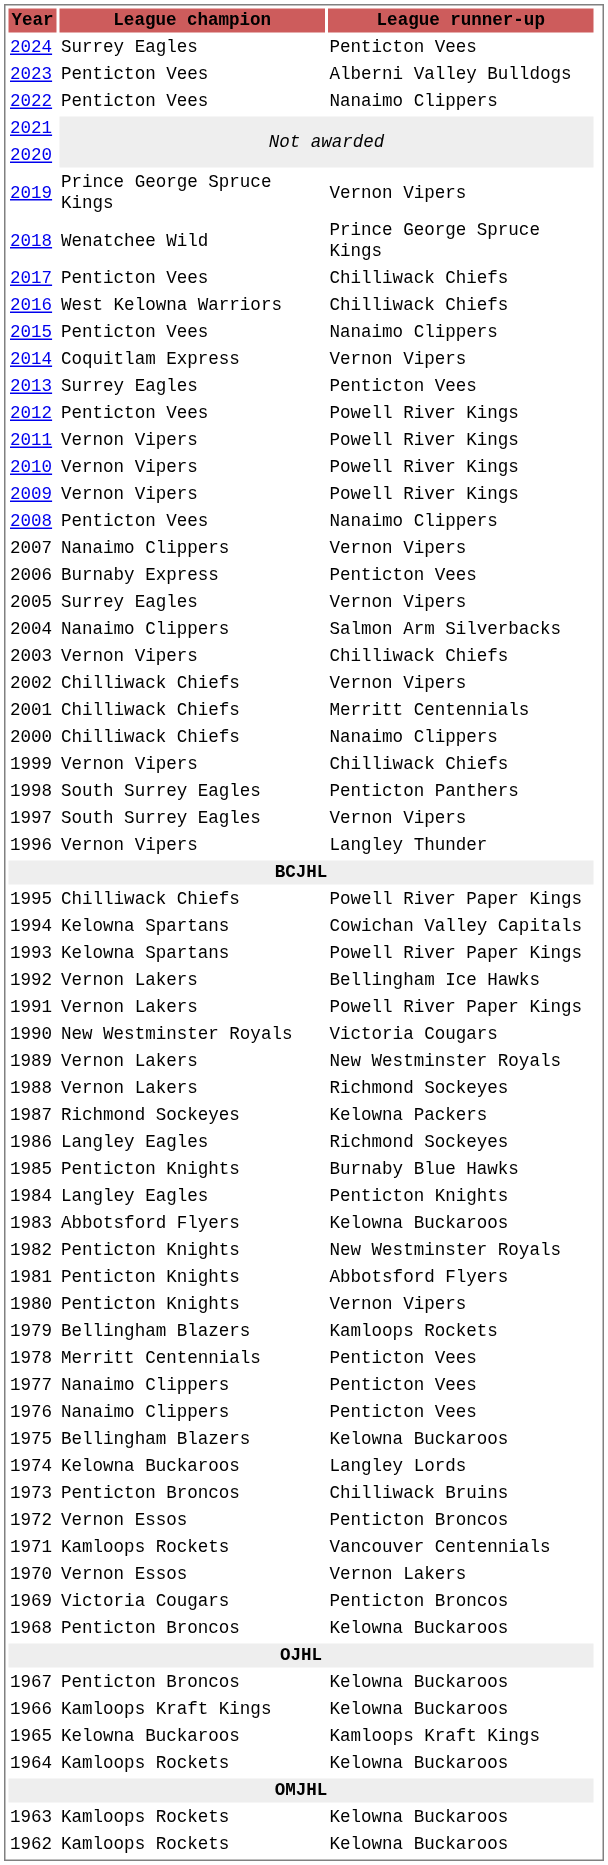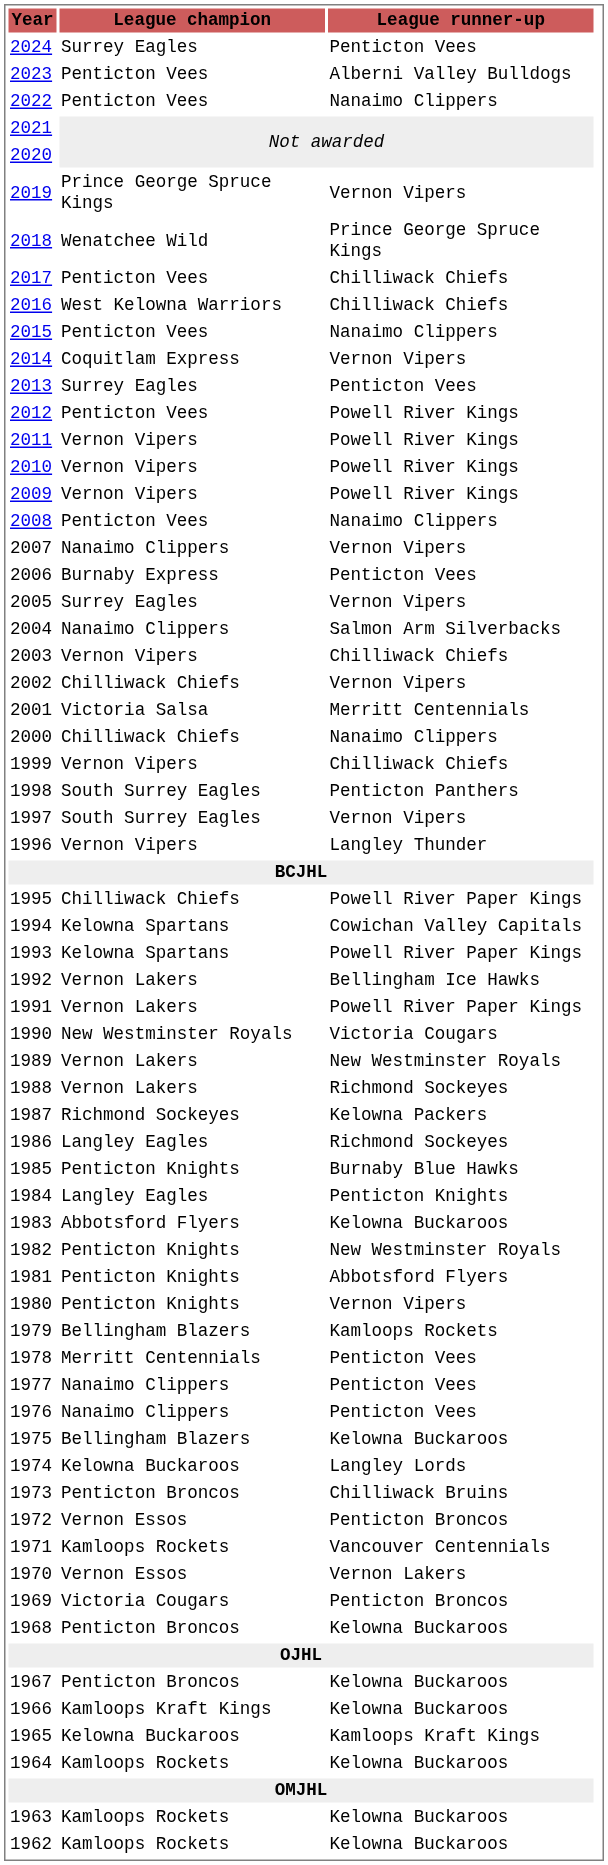 <table cellpadding="1" style="font-size: 90%; border: 1px solid gray;">
 <tr align="center">
 <th style="background: #CD5C5C;" width="30">Year</th>
 <th style="background: #CD5C5C;" width="175">League champion</th>
 <th style="background: #CD5C5C;" width="175">League runner-up</th>
 </tr>
 <tr>
 <td><a href='#'>2024</a></td>
 <td>Surrey Eagles</td>
 <td>Penticton Vees</td>
 </tr>
 <tr>
 <td><a href='#'>2023</a></td>
 <td>Penticton Vees</td>
 <td>Alberni Valley Bulldogs</td>
 </tr>
 <tr>
 <td><a href='#'>2022</a></td>
 <td>Penticton Vees</td>
 <td>Nanaimo Clippers</td>
 </tr>
 <tr>
 <td><a href='#'>2021</a></td>
 <td bgcolor="eeeeee"; align="center"; colspan="2"; rowspan="2"><em>Not awarded</em> </td>
 </tr>
 <tr>
 <td><a href='#'>2020</a></td>
 <td></td>
 </tr>
 <tr>
 <td><a href='#'>2019</a></td>
 <td>Prince George Spruce Kings</td>
 <td>Vernon Vipers</td>
 </tr>
 <tr>
 <td><a href='#'>2018</a></td>
 <td>Wenatchee Wild</td>
 <td>Prince George Spruce Kings</td>
 </tr>
 <tr>
 <td><a href='#'>2017</a></td>
 <td>Penticton Vees</td>
 <td>Chilliwack Chiefs</td>
 </tr>
 <tr>
 <td><a href='#'>2016</a></td>
 <td>West Kelowna Warriors</td>
 <td>Chilliwack Chiefs</td>
 </tr>
 <tr>
 <td><a href='#'>2015</a></td>
 <td>Penticton Vees</td>
 <td>Nanaimo Clippers</td>
 </tr>
 <tr>
 <td><a href='#'>2014</a></td>
 <td>Coquitlam Express</td>
 <td>Vernon Vipers</td>
 </tr>
 <tr>
 <td><a href='#'>2013</a></td>
 <td>Surrey Eagles</td>
 <td>Penticton Vees</td>
 </tr>
 <tr>
 <td><a href='#'>2012</a></td>
 <td>Penticton Vees</td>
 <td>Powell River Kings</td>
 </tr>
 <tr>
 <td><a href='#'>2011</a></td>
 <td>Vernon Vipers</td>
 <td>Powell River Kings</td>
 </tr>
 <tr>
 <td><a href='#'>2010</a></td>
 <td>Vernon Vipers</td>
 <td>Powell River Kings</td>
 </tr>
 <tr>
 <td><a href='#'>2009</a></td>
 <td>Vernon Vipers</td>
 <td>Powell River Kings</td>
 </tr>
 <tr>
 <td><a href='#'>2008</a></td>
 <td>Penticton Vees</td>
 <td>Nanaimo Clippers</td>
 </tr>
 <tr>
 <td>2007</td>
 <td>Nanaimo Clippers</td>
 <td>Vernon Vipers</td>
 </tr>
 <tr>
 <td>2006</td>
 <td>Burnaby Express</td>
 <td>Penticton Vees</td>
 </tr>
 <tr>
 <td>2005</td>
 <td>Surrey Eagles</td>
 <td>Vernon Vipers</td>
 </tr>
 <tr>
 <td>2004</td>
 <td>Nanaimo Clippers</td>
 <td>Salmon Arm Silverbacks</td>
 </tr>
 <tr>
 <td>2003</td>
 <td>Vernon Vipers</td>
 <td>Chilliwack Chiefs</td>
 </tr>
 <tr>
 <td>2002</td>
 <td>Chilliwack Chiefs</td>
 <td>Vernon Vipers</td>
 </tr>
 <tr>
 <td>2001</td>
-<td>Chilliwack Chiefs</td>
+<td>Victoria Salsa</td>
 <td>Merritt Centennials</td>
 </tr>
 <tr>
 <td>2000</td>
 <td>Chilliwack Chiefs</td>
 <td>Nanaimo Clippers</td>
 </tr>
 <tr>
 <td>1999</td>
 <td>Vernon Vipers</td>
 <td>Chilliwack Chiefs</td>
 </tr>
 <tr>
 <td>1998</td>
 <td>South Surrey Eagles</td>
 <td>Penticton Panthers</td>
 </tr>
 <tr>
 <td>1997</td>
 <td>South Surrey Eagles</td>
 <td>Vernon Vipers</td>
 </tr>
 <tr>
 <td>1996</td>
 <td>Vernon Vipers</td>
 <td>Langley Thunder</td>
 </tr>
 <tr>
 <th bgcolor="eeeeee"; align="center"; colspan="3">BCJHL</th>
 </tr>
 <tr>
 <td>1995</td>
 <td>Chilliwack Chiefs</td>
 <td>Powell River Paper Kings</td>
 </tr>
 <tr>
 <td>1994</td>
 <td>Kelowna Spartans</td>
 <td>Cowichan Valley Capitals</td>
 </tr>
 <tr>
 <td>1993</td>
 <td>Kelowna Spartans</td>
 <td>Powell River Paper Kings</td>
 </tr>
 <tr>
 <td>1992</td>
 <td>Vernon Lakers</td>
 <td>Bellingham Ice Hawks</td>
 </tr>
 <tr>
 <td>1991</td>
 <td>Vernon Lakers</td>
 <td>Powell River Paper Kings</td>
 </tr>
 <tr>
 <td>1990</td>
 <td>New Westminster Royals</td>
 <td>Victoria Cougars</td>
 </tr>
 <tr>
 <td>1989</td>
 <td>Vernon Lakers</td>
 <td>New Westminster Royals</td>
 </tr>
 <tr>
 <td>1988</td>
 <td>Vernon Lakers</td>
 <td>Richmond Sockeyes</td>
 </tr>
 <tr>
 <td>1987</td>
 <td>Richmond Sockeyes</td>
 <td>Kelowna Packers</td>
 </tr>
 <tr>
 <td>1986</td>
 <td>Langley Eagles</td>
 <td>Richmond Sockeyes</td>
 </tr>
 <tr>
 <td>1985</td>
 <td>Penticton Knights</td>
 <td>Burnaby Blue Hawks</td>
 </tr>
 <tr>
 <td>1984</td>
 <td>Langley Eagles</td>
 <td>Penticton Knights</td>
 </tr>
 <tr>
 <td>1983</td>
 <td>Abbotsford Flyers</td>
 <td>Kelowna Buckaroos</td>
 </tr>
 <tr>
 <td>1982</td>
 <td>Penticton Knights</td>
 <td>New Westminster Royals</td>
 </tr>
 <tr>
 <td>1981</td>
 <td>Penticton Knights</td>
 <td>Abbotsford Flyers</td>
 </tr>
 <tr>
 <td>1980</td>
 <td>Penticton Knights</td>
 <td>Vernon Vipers</td>
 </tr>
 <tr>
 <td>1979</td>
 <td>Bellingham Blazers</td>
 <td>Kamloops Rockets</td>
 </tr>
 <tr>
 <td>1978</td>
 <td>Merritt Centennials</td>
 <td>Penticton Vees</td>
 </tr>
 <tr>
 <td>1977</td>
 <td>Nanaimo Clippers</td>
 <td>Penticton Vees</td>
 </tr>
 <tr>
 <td>1976</td>
 <td>Nanaimo Clippers</td>
 <td>Penticton Vees</td>
 </tr>
 <tr>
 <td>1975</td>
 <td>Bellingham Blazers</td>
 <td>Kelowna Buckaroos</td>
 </tr>
 <tr>
 <td>1974</td>
 <td>Kelowna Buckaroos</td>
 <td>Langley Lords</td>
 </tr>
 <tr>
 <td>1973</td>
 <td>Penticton Broncos</td>
 <td>Chilliwack Bruins</td>
 </tr>
 <tr>
 <td>1972</td>
 <td>Vernon Essos</td>
 <td>Penticton Broncos</td>
 </tr>
 <tr>
 <td>1971</td>
 <td>Kamloops Rockets</td>
 <td>Vancouver Centennials</td>
 </tr>
 <tr>
 <td>1970</td>
 <td>Vernon Essos</td>
 <td>Vernon Lakers</td>
 </tr>
 <tr>
 <td>1969</td>
 <td>Victoria Cougars</td>
 <td>Penticton Broncos</td>
 </tr>
 <tr>
 <td>1968</td>
 <td>Penticton Broncos</td>
 <td>Kelowna Buckaroos</td>
 </tr>
 <tr>
 <th bgcolor="eeeeee"; align="center"; colspan="3">OJHL</th>
 </tr>
 <tr>
 <td>1967</td>
 <td>Penticton Broncos</td>
 <td>Kelowna Buckaroos</td>
 </tr>
 <tr>
 <td>1966</td>
 <td>Kamloops Kraft Kings</td>
 <td>Kelowna Buckaroos</td>
 </tr>
 <tr>
 <td>1965</td>
 <td>Kelowna Buckaroos</td>
 <td>Kamloops Kraft Kings</td>
 </tr>
 <tr>
 <td>1964</td>
 <td>Kamloops Rockets</td>
 <td>Kelowna Buckaroos</td>
 </tr>
 <tr>
 <th bgcolor="eeeeee"; align="center"; colspan="3">OMJHL</th>
 </tr>
 <tr>
 <td>1963</td>
 <td>Kamloops Rockets</td>
 <td>Kelowna Buckaroos</td>
 </tr>
 <tr>
 <td>1962</td>
 <td>Kamloops Rockets</td>
 <td>Kelowna Buckaroos</td>
 </tr>
 </table>
